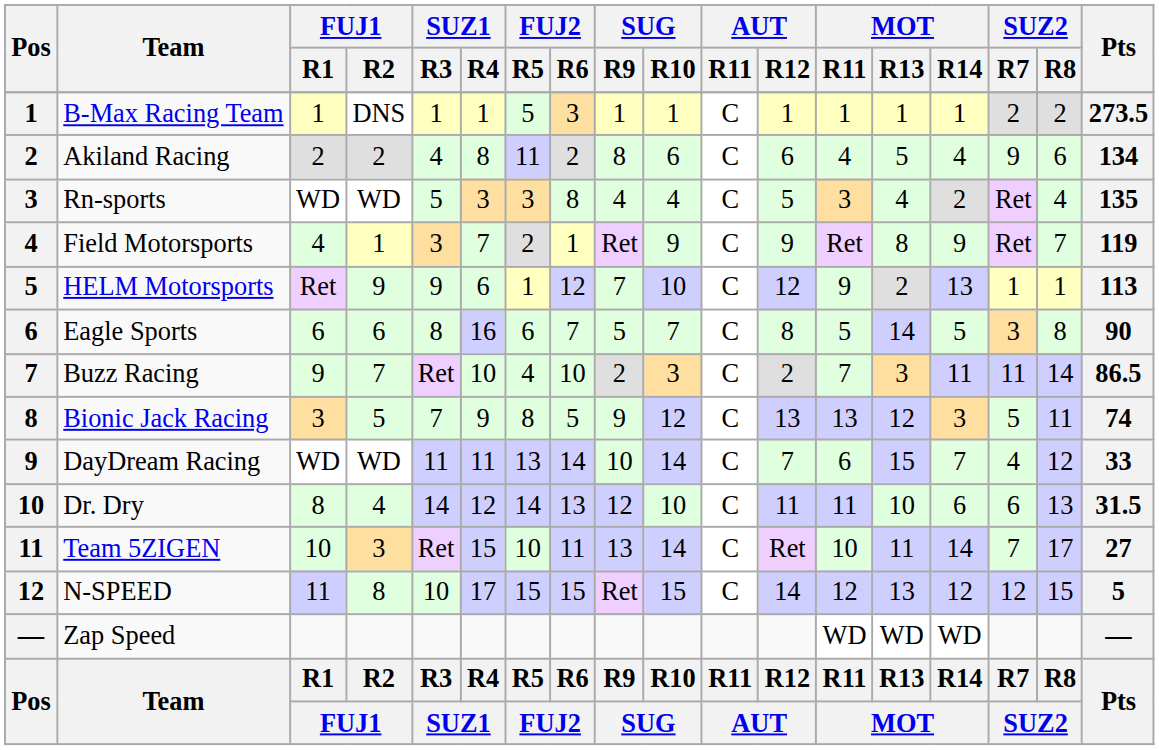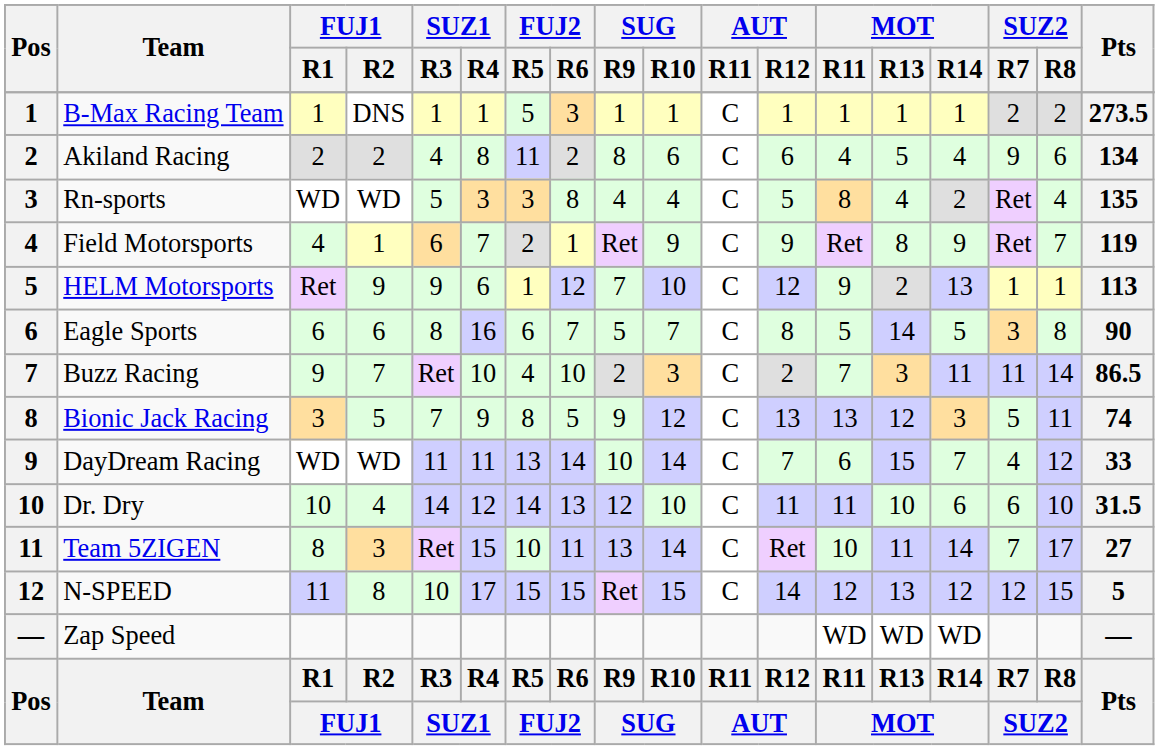 <table class="wikitable" style="font-size:85%; text-align:center">
 <tr>
 <th rowspan=2>Pos</th>
 <th rowspan=2>Team</th>
 <th colspan=2><a href='#'>FUJ1</a></th>
 <th colspan=2><a href='#'>SUZ1</a></th>
 <th colspan=2><a href='#'>FUJ2</a></th>
 <th colspan=2><a href='#'>SUG</a></th>
 <th colspan=2><a href='#'>AUT</a></th>
 <th colspan=3><a href='#'>MOT</a></th>
 <th colspan=2><a href='#'>SUZ2</a></th>
 <th rowspan=2>Pts</th>
 </tr>
 <tr>
 <th>R1</th>
 <th>R2</th>
 <th>R3</th>
 <th>R4</th>
 <th>R5</th>
 <th>R6</th>
 <th>R9</th>
 <th>R10</th>
 <th>R11</th>
 <th>R12</th>
 <th>R11</th>
 <th>R13</th>
 <th>R14</th>
 <th>R7</th>
 <th>R8</th>
 </tr>
 <tr>
 </tr>
 <tr>
 <th>1</th>
 <td align="left"><a href='#'>B-Max Racing Team</a></td>
 <td style="background:#ffffbf;">1</td>
 <td style="background:#FFFFFF;">DNS</td>
 <td style="background:#ffffbf;">1</td>
 <td style="background:#ffffbf;">1</td>
 <td style="background:#dfffdf;">5</td>
 <td style="background:#ffdf9f;">3</td>
 <td style="background:#ffffbf;">1</td>
 <td style="background:#ffffbf;">1</td>
 <td style="background:#ffffff;">C</td>
 <td style="background:#ffffbf;">1</td>
 <td style="background:#ffffbf;">1</td>
 <td style="background:#ffffbf;">1</td>
 <td style="background:#ffffbf;">1</td>
 <td style="background:#dfdfdf;">2</td>
 <td style="background:#dfdfdf;">2</td>
 <th>273.5</th>
 </tr>
 <tr>
 <th>2</th>
 <td align="left">Akiland Racing</td>
 <td style="background:#dfdfdf;">2</td>
 <td style="background:#dfdfdf;">2</td>
 <td style="background:#dfffdf;">4</td>
 <td style="background:#dfffdf;">8</td>
 <td style="background:#cfcfff;">11</td>
 <td style="background:#dfdfdf;">2</td>
 <td style="background:#dfffdf;">8</td>
 <td style="background:#dfffdf;">6</td>
 <td style="background:#ffffff;">C</td>
 <td style="background:#dfffdf;">6</td>
 <td style="background:#dfffdf;">4</td>
 <td style="background:#dfffdf;">5</td>
 <td style="background:#dfffdf;">4</td>
 <td style="background:#dfffdf;">9</td>
 <td style="background:#dfffdf;">6</td>
 <th>134</th>
 </tr>
 <tr>
 <th>3</th>
 <td align="left">Rn-sports</td>
 <td style="background:#FFFFFF;">WD</td>
 <td style="background:#FFFFFF;">WD</td>
 <td style="background:#dfffdf;">5</td>
 <td style="background:#ffdf9f;">3</td>
 <td style="background:#ffdf9f;">3</td>
 <td style="background:#dfffdf;">8</td>
 <td style="background:#dfffdf;">4</td>
 <td style="background:#dfffdf;">4</td>
 <td style="background:#ffffff;">C</td>
 <td style="background:#dfffdf;">5</td>
-<td style="background:#ffdf9f;">3</td>
+<td style="background:#ffdf9f;">8</td>
 <td style="background:#dfffdf;">4</td>
 <td style="background:#dfdfdf;">2</td>
 <td style="background:#efcfff;">Ret</td>
 <td style="background:#dfffdf;">4</td>
 <th>135</th>
 </tr>
 <tr>
 <th>4</th>
 <td align="left">Field Motorsports</td>
 <td style="background:#dfffdf;">4</td>
 <td style="background:#ffffbf;">1</td>
-<td style="background:#ffdf9f;">3</td>
+<td style="background:#ffdf9f;">6</td>
 <td style="background:#dfffdf;">7</td>
 <td style="background:#dfdfdf;">2</td>
 <td style="background:#ffffbf;">1</td>
 <td style="background:#efcfff;">Ret</td>
 <td style="background:#dfffdf;">9</td>
 <td style="background:#ffffff;">C</td>
 <td style="background:#dfffdf;">9</td>
 <td style="background:#efcfff;">Ret</td>
 <td style="background:#dfffdf;">8</td>
 <td style="background:#dfffdf;">9</td>
 <td style="background:#efcfff;">Ret</td>
 <td style="background:#dfffdf;">7</td>
 <th>119</th>
 </tr>
 <tr>
 <th>5</th>
 <td align="left"><a href='#'>HELM Motorsports</a></td>
 <td style="background:#efcfff;">Ret</td>
 <td style="background:#dfffdf;">9</td>
 <td style="background:#dfffdf;">9</td>
 <td style="background:#dfffdf;">6</td>
 <td style="background:#ffffbf;">1</td>
 <td style="background:#cfcfff;">12</td>
 <td style="background:#dfffdf;">7</td>
 <td style="background:#cfcfff;">10</td>
 <td style="background:#ffffff;">C</td>
 <td style="background:#cfcfff;">12</td>
 <td style="background:#dfffdf;">9</td>
 <td style="background:#dfdfdf;">2</td>
 <td style="background:#cfcfff;">13</td>
 <td style="background:#ffffbf;">1</td>
 <td style="background:#ffffbf;">1</td>
 <th>113</th>
 </tr>
 <tr>
 <th>6</th>
 <td align="left">Eagle Sports</td>
 <td style="background:#dfffdf;">6</td>
 <td style="background:#dfffdf;">6</td>
 <td style="background:#dfffdf;">8</td>
 <td style="background:#cfcfff;">16</td>
 <td style="background:#dfffdf;">6</td>
 <td style="background:#dfffdf;">7</td>
 <td style="background:#dfffdf;">5</td>
 <td style="background:#dfffdf;">7</td>
 <td style="background:#ffffff;">C</td>
 <td style="background:#dfffdf;">8</td>
 <td style="background:#dfffdf;">5</td>
 <td style="background:#cfcfff;">14</td>
 <td style="background:#dfffdf;">5</td>
 <td style="background:#ffdf9f;">3</td>
 <td style="background:#dfffdf;">8</td>
 <th>90</th>
 </tr>
 <tr>
 <th>7</th>
 <td align="left">Buzz Racing</td>
 <td style="background:#dfffdf;">9</td>
 <td style="background:#dfffdf;">7</td>
 <td style="background:#efcfff;">Ret</td>
 <td style="background:#dfffdf;">10</td>
 <td style="background:#dfffdf;">4</td>
 <td style="background:#dfffdf;">10</td>
 <td style="background:#dfdfdf;">2</td>
 <td style="background:#ffdf9f;">3</td>
 <td style="background:#ffffff;">C</td>
 <td style="background:#dfdfdf;">2</td>
 <td style="background:#dfffdf;">7</td>
 <td style="background:#ffdf9f;">3</td>
 <td style="background:#cfcfff;">11</td>
 <td style="background:#cfcfff;">11</td>
 <td style="background:#cfcfff;">14</td>
 <th>86.5</th>
 </tr>
 <tr>
 <th>8</th>
 <td align="left"><a href='#'>Bionic Jack Racing</a></td>
 <td style="background:#ffdf9f;">3</td>
 <td style="background:#dfffdf;">5</td>
 <td style="background:#dfffdf;">7</td>
 <td style="background:#dfffdf;">9</td>
 <td style="background:#dfffdf;">8</td>
 <td style="background:#dfffdf;">5</td>
 <td style="background:#dfffdf;">9</td>
 <td style="background:#cfcfff;">12</td>
 <td style="background:#ffffff;">C</td>
 <td style="background:#cfcfff;">13</td>
 <td style="background:#cfcfff;">13</td>
 <td style="background:#cfcfff;">12</td>
 <td style="background:#ffdf9f;">3</td>
 <td style="background:#dfffdf;">5</td>
 <td style="background:#cfcfff;">11</td>
 <th>74</th>
 </tr>
 <tr>
 <th>9</th>
 <td align="left">DayDream Racing</td>
 <td style="background:#FFFFFF;">WD</td>
 <td style="background:#FFFFFF;">WD</td>
 <td style="background:#cfcfff;">11</td>
 <td style="background:#cfcfff;">11</td>
 <td style="background:#cfcfff;">13</td>
 <td style="background:#cfcfff;">14</td>
 <td style="background:#dfffdf;">10</td>
 <td style="background:#cfcfff;">14</td>
 <td style="background:#ffffff;">C</td>
 <td style="background:#dfffdf;">7</td>
 <td style="background:#dfffdf;">6</td>
 <td style="background:#cfcfff;">15</td>
 <td style="background:#dfffdf;">7</td>
 <td style="background:#dfffdf;">4</td>
 <td style="background:#cfcfff;">12</td>
 <th>33</th>
 </tr>
 <tr>
 <th>10</th>
 <td align="left">Dr. Dry</td>
-<td style="background:#dfffdf;">8</td>
+<td style="background:#dfffdf;">10</td>
 <td style="background:#dfffdf;">4</td>
 <td style="background:#cfcfff;">14</td>
 <td style="background:#cfcfff;">12</td>
 <td style="background:#cfcfff;">14</td>
 <td style="background:#cfcfff;">13</td>
 <td style="background:#cfcfff;">12</td>
 <td style="background:#dfffdf;">10</td>
 <td style="background:#ffffff;">C</td>
 <td style="background:#cfcfff;">11</td>
 <td style="background:#cfcfff;">11</td>
 <td style="background:#dfffdf;">10</td>
 <td style="background:#dfffdf;">6</td>
 <td style="background:#dfffdf;">6</td>
-<td style="background:#cfcfff;">13</td>
+<td style="background:#cfcfff;">10</td>
 <th>31.5</th>
 </tr>
 <tr>
 <th>11</th>
 <td align="left"><a href='#'>Team 5ZIGEN</a></td>
-<td style="background:#dfffdf;">10</td>
+<td style="background:#dfffdf;">8</td>
 <td style="background:#ffdf9f;">3</td>
 <td style="background:#efcfff;">Ret</td>
 <td style="background:#cfcfff;">15</td>
 <td style="background:#dfffdf;">10</td>
 <td style="background:#cfcfff;">11</td>
 <td style="background:#cfcfff;">13</td>
 <td style="background:#cfcfff;">14</td>
 <td style="background:#ffffff;">C</td>
 <td style="background:#efcfff;">Ret</td>
 <td style="background:#dfffdf;">10</td>
 <td style="background:#cfcfff;">11</td>
 <td style="background:#cfcfff;">14</td>
 <td style="background:#dfffdf;">7</td>
 <td style="background:#cfcfff;">17</td>
 <th>27</th>
 </tr>
 <tr>
 <th>12</th>
 <td align="left">N-SPEED</td>
 <td style="background:#cfcfff;">11</td>
 <td style="background:#dfffdf;">8</td>
 <td style="background:#dfffdf;">10</td>
 <td style="background:#cfcfff;">17</td>
 <td style="background:#cfcfff;">15</td>
 <td style="background:#cfcfff;">15</td>
 <td style="background:#efcfff;">Ret</td>
 <td style="background:#cfcfff;">15</td>
 <td style="background:#ffffff;">C</td>
 <td style="background:#cfcfff;">14</td>
 <td style="background:#cfcfff;">12</td>
 <td style="background:#cfcfff;">13</td>
 <td style="background:#cfcfff;">12</td>
 <td style="background:#cfcfff;">12</td>
 <td style="background:#cfcfff;">15</td>
 <th>5</th>
 </tr>
 <tr>
 <th>—</th>
 <td align="left">Zap Speed</td>
 <td></td>
 <td></td>
 <td></td>
 <td></td>
 <td></td>
 <td></td>
 <td></td>
 <td></td>
 <td></td>
 <td></td>
 <td style="background:#FFFFFF;">WD</td>
 <td style="background:#FFFFFF;">WD</td>
 <td style="background:#FFFFFF;">WD</td>
 <td></td>
 <td></td>
 <th>—</th>
 </tr>
 <tr>
 <th rowspan=2>Pos</th>
 <th rowspan=2>Team</th>
 <th>R1</th>
 <th>R2</th>
 <th>R3</th>
 <th>R4</th>
 <th>R5</th>
 <th>R6</th>
 <th>R9</th>
 <th>R10</th>
 <th>R11</th>
 <th>R12</th>
 <th>R11</th>
 <th>R13</th>
 <th>R14</th>
 <th>R7</th>
 <th>R8</th>
 <th rowspan=2>Pts</th>
 </tr>
 <tr>
 <th colspan=2><a href='#'>FUJ1</a></th>
 <th colspan=2><a href='#'>SUZ1</a></th>
 <th colspan=2><a href='#'>FUJ2</a></th>
 <th colspan=2><a href='#'>SUG</a></th>
 <th colspan=2><a href='#'>AUT</a></th>
 <th colspan=3><a href='#'>MOT</a></th>
 <th colspan=2><a href='#'>SUZ2</a></th>
 </tr>
 </table>
